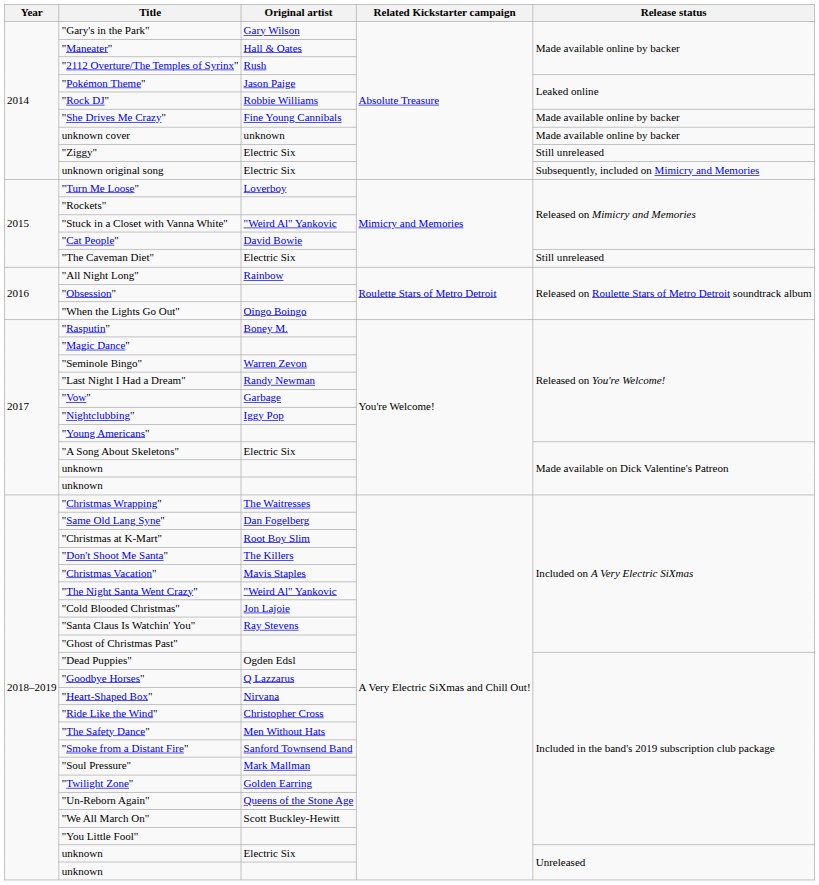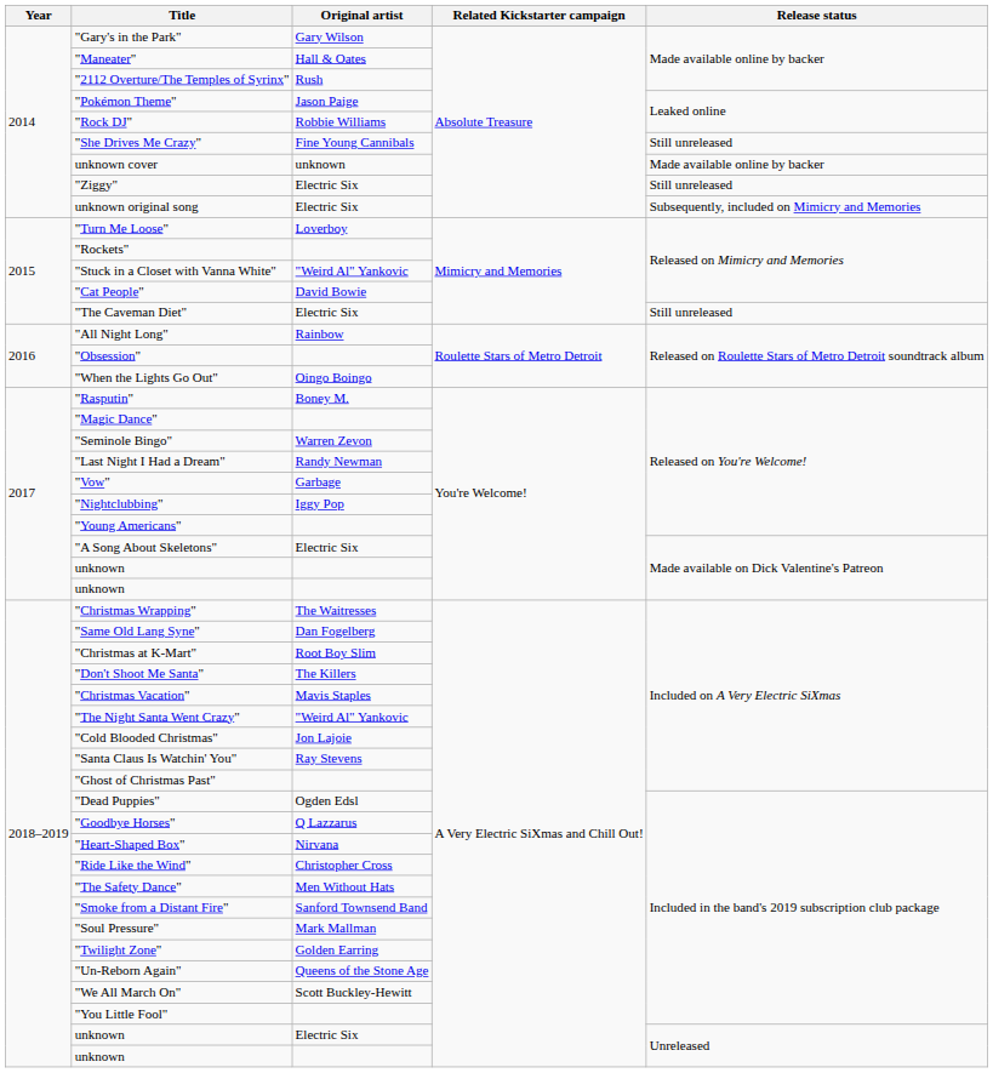 <table class="wikitable sortable">
 <tr>
 <th>Year</th>
 <th>Title</th>
 <th>Original artist</th>
 <th>Related Kickstarter campaign</th>
 <th>Release status</th>
 </tr>
 <tr>
 <td rowspan="9">2014</td>
 <td>"Gary's in the Park"</td>
 <td><a href='#'>Gary Wilson</a></td>
 <td rowspan="9"><a href='#'>Absolute Treasure</a></td>
 <td rowspan="3">Made available online by backer</td>
 </tr>
 <tr>
 <td>"<a href='#'>Maneater</a>"</td>
 <td><a href='#'>Hall & Oates</a></td>
 </tr>
 <tr>
 <td>"<a href='#'>2112 Overture/The Temples of Syrinx</a>"</td>
 <td><a href='#'>Rush</a></td>
 </tr>
 <tr>
 <td>"<a href='#'>Pokémon Theme</a>"</td>
 <td><a href='#'>Jason Paige</a></td>
 <td rowspan="2">Leaked online</td>
 </tr>
 <tr>
 <td>"<a href='#'>Rock DJ</a>"</td>
 <td><a href='#'>Robbie Williams</a></td>
 </tr>
 <tr>
 <td>"<a href='#'>She Drives Me Crazy</a>"</td>
 <td><a href='#'>Fine Young Cannibals</a></td>
-<td>Made available online by backer</td>
+<td>Still unreleased</td>
 </tr>
 <tr>
 <td>unknown cover</td>
 <td>unknown</td>
 <td>Made available online by backer</td>
 </tr>
 <tr>
 <td>"Ziggy"</td>
 <td>Electric Six</td>
 <td>Still unreleased</td>
 </tr>
 <tr>
 <td>unknown original song</td>
 <td>Electric Six</td>
 <td>Subsequently, included on <a href='#'>Mimicry and Memories</a></td>
 </tr>
 <tr>
 <td rowspan="5">2015</td>
 <td>"<a href='#'>Turn Me Loose</a>"</td>
 <td><a href='#'>Loverboy</a></td>
 <td rowspan="5"><a href='#'>Mimicry and Memories</a></td>
 <td rowspan="4">Released on <em>Mimicry and Memories</em></td>
 </tr>
 <tr>
 <td>"Rockets"</td>
 <td Tomas Ford></td>
 </tr>
 <tr>
 <td>"Stuck in a Closet with Vanna White"</td>
 <td><a href='#'>"Weird Al" Yankovic</a></td>
 </tr>
 <tr>
 <td>"<a href='#'>Cat People</a>"</td>
 <td><a href='#'>David Bowie</a></td>
 </tr>
 <tr>
 <td>"The Caveman Diet"</td>
 <td>Electric Six</td>
 <td>Still unreleased</td>
 </tr>
 <tr>
 <td rowspan="3">2016</td>
 <td>"All Night Long"</td>
 <td><a href='#'>Rainbow</a></td>
 <td rowspan="3"><a href='#'>Roulette Stars of Metro Detroit</a></td>
 <td rowspan="3">Released on <a href='#'>Roulette Stars of Metro Detroit</a> soundtrack album</td>
 </tr>
 <tr>
 <td>"<a href='#'>Obsession</a>"</td>
 <td></td>
 </tr>
 <tr>
 <td>"When the Lights Go Out"</td>
 <td><a href='#'>Oingo Boingo</a></td>
 </tr>
 <tr>
 <td rowspan="10">2017</td>
 <td>"<a href='#'>Rasputin</a>"</td>
 <td><a href='#'>Boney M.</a></td>
 <td rowspan="10">You're Welcome!</td>
 <td rowspan="7">Released on <em>You're Welcome!</em></td>
 </tr>
 <tr>
 <td>"<a href='#'>Magic Dance</a>"</td>
 <td David Bowie></td>
 </tr>
 <tr>
 <td>"Seminole Bingo"</td>
 <td><a href='#'>Warren Zevon</a></td>
 </tr>
 <tr>
 <td>"Last Night I Had a Dream"</td>
 <td><a href='#'>Randy Newman</a></td>
 </tr>
 <tr>
 <td>"<a href='#'>Vow</a>"</td>
 <td><a href='#'>Garbage</a></td>
 </tr>
 <tr>
 <td>"<a href='#'>Nightclubbing</a>"</td>
 <td><a href='#'>Iggy Pop</a></td>
 </tr>
 <tr>
 <td>"<a href='#'>Young Americans</a>"</td>
 <td David Bowie></td>
 </tr>
 <tr>
 <td>"A Song About Skeletons"</td>
 <td>Electric Six</td>
 <td rowspan="3">Made available on Dick Valentine's Patreon</td>
 </tr>
 <tr>
 <td>unknown</td>
 <td Electric Six></td>
 </tr>
 <tr>
 <td>unknown</td>
 <td Electric Six></td>
 </tr>
 <tr>
 <td rowspan="22">2018–2019</td>
 <td>"<a href='#'>Christmas Wrapping</a>"</td>
 <td><a href='#'>The Waitresses</a></td>
 <td rowspan="22">A Very Electric SiXmas and Chill Out!</td>
 <td rowspan="9">Included on <em>A Very Electric SiXmas</em></td>
 </tr>
 <tr>
 <td>"<a href='#'>Same Old Lang Syne</a>"</td>
 <td><a href='#'>Dan Fogelberg</a></td>
 </tr>
 <tr>
 <td>"Christmas at K-Mart"</td>
 <td><a href='#'>Root Boy Slim</a></td>
 </tr>
 <tr>
 <td>"<a href='#'>Don't Shoot Me Santa</a>"</td>
 <td><a href='#'>The Killers</a></td>
 </tr>
 <tr>
 <td>"<a href='#'>Christmas Vacation</a>"</td>
 <td><a href='#'>Mavis Staples</a></td>
 </tr>
 <tr>
 <td>"<a href='#'>The Night Santa Went Crazy</a>"</td>
 <td><a href='#'>"Weird Al" Yankovic</a></td>
 </tr>
 <tr>
 <td>"Cold Blooded Christmas"</td>
 <td><a href='#'>Jon Lajoie</a></td>
 </tr>
 <tr>
 <td>"Santa Claus Is Watchin' You"</td>
 <td><a href='#'>Ray Stevens</a></td>
 </tr>
 <tr>
 <td>"Ghost of Christmas Past"</td>
 <td Electric Six></td>
 </tr>
 <tr>
 <td>"Dead Puppies"</td>
 <td>Ogden Edsl</td>
 <td rowspan="11">Included in the band's 2019 subscription club package</td>
 </tr>
 <tr>
 <td>"<a href='#'>Goodbye Horses</a>"</td>
 <td><a href='#'>Q Lazzarus</a></td>
 </tr>
 <tr>
 <td>"<a href='#'>Heart-Shaped Box</a>"</td>
 <td><a href='#'>Nirvana</a></td>
 </tr>
 <tr>
 <td>"<a href='#'>Ride Like the Wind</a>"</td>
 <td><a href='#'>Christopher Cross</a></td>
 </tr>
 <tr>
 <td>"<a href='#'>The Safety Dance</a>"</td>
 <td><a href='#'>Men Without Hats</a></td>
 </tr>
 <tr>
 <td>"<a href='#'>Smoke from a Distant Fire</a>"</td>
 <td><a href='#'>Sanford Townsend Band</a></td>
 </tr>
 <tr>
 <td>"Soul Pressure"</td>
 <td><a href='#'>Mark Mallman</a></td>
 </tr>
 <tr>
 <td>"<a href='#'>Twilight Zone</a>"</td>
 <td><a href='#'>Golden Earring</a></td>
 </tr>
 <tr>
 <td>"Un-Reborn Again"</td>
 <td><a href='#'>Queens of the Stone Age</a></td>
 </tr>
 <tr>
 <td>"We All March On"</td>
 <td>Scott Buckley-Hewitt</td>
 </tr>
 <tr>
 <td>"You Little Fool"</td>
 </tr>
 <tr>
 <td>unknown</td>
 <td>Electric Six</td>
 <td rowspan="2">Unreleased</td>
 </tr>
 <tr>
 <td>unknown</td>
 <td Electric Six></td>
 </tr>
 </table>
